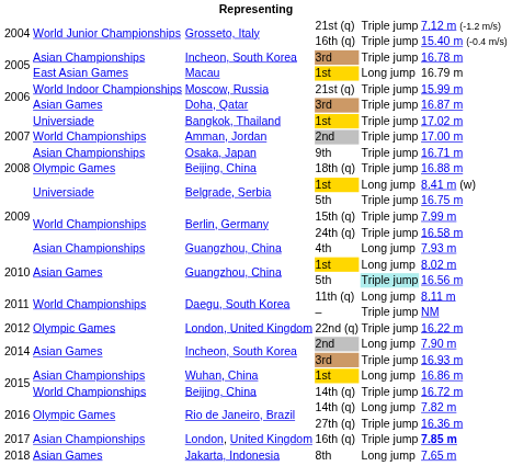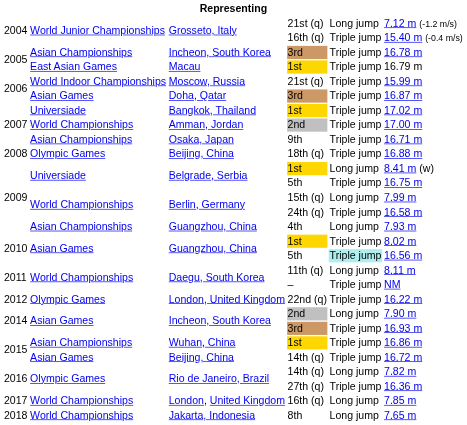 <table>
 <tr>
 <th colspan="6">Representing </th>
 </tr>
 <tr>
 <td rowspan=2>2004</td>
 <td rowspan=2><a href='#'>World Junior Championships</a></td>
 <td rowspan=2><a href='#'>Grosseto, Italy</a></td>
 <td>21st (q)</td>
-<td>Triple jump</td>
+<td>Long jump</td>
 <td><a href='#'>7.12 m</a>  <small>(-1.2 m/s)</small></td>
 </tr>
 <tr>
 <td>16th (q)</td>
 <td>Triple jump</td>
 <td><a href='#'>15.40 m</a>  <small>(-0.4 m/s)</small></td>
 </tr>
 <tr>
 <td rowspan=2>2005</td>
 <td><a href='#'>Asian Championships</a></td>
 <td><a href='#'>Incheon, South Korea</a></td>
 <td bgcolor=cc9966>3rd</td>
 <td>Triple jump</td>
 <td><a href='#'>16.78 m</a></td>
 </tr>
 <tr>
 <td><a href='#'>East Asian Games</a></td>
 <td><a href='#'>Macau</a></td>
 <td bgcolor=gold>1st</td>
-<td>Long jump</td>
+<td>Triple jump</td>
 <td>16.79 m</td>
 </tr>
 <tr>
 <td rowspan=2>2006</td>
 <td><a href='#'>World Indoor Championships</a></td>
 <td><a href='#'>Moscow, Russia</a></td>
 <td>21st (q)</td>
 <td>Triple jump</td>
 <td><a href='#'>15.99 m</a></td>
 </tr>
 <tr>
 <td><a href='#'>Asian Games</a></td>
 <td><a href='#'>Doha, Qatar</a></td>
 <td bgcolor=cc9966>3rd</td>
 <td>Triple jump</td>
 <td><a href='#'>16.87 m</a></td>
 </tr>
 <tr>
 <td rowspan=3>2007</td>
 <td><a href='#'>Universiade</a></td>
 <td><a href='#'>Bangkok, Thailand</a></td>
 <td bgcolor=gold>1st</td>
 <td>Triple jump</td>
 <td><a href='#'>17.02 m</a></td>
 </tr>
 <tr>
 <td><a href='#'>World Championships</a></td>
 <td><a href='#'>Amman, Jordan</a></td>
 <td bgcolor=silver>2nd</td>
 <td>Triple jump</td>
 <td><a href='#'>17.00 m</a></td>
 </tr>
 <tr>
 <td><a href='#'>Asian Championships</a></td>
 <td><a href='#'>Osaka, Japan</a></td>
 <td>9th</td>
 <td>Triple jump</td>
 <td><a href='#'>16.71 m</a></td>
 </tr>
 <tr>
 <td>2008</td>
 <td><a href='#'>Olympic Games</a></td>
 <td><a href='#'>Beijing, China</a></td>
 <td>18th (q)</td>
 <td>Triple jump</td>
 <td><a href='#'>16.88 m</a></td>
 </tr>
 <tr>
 <td rowspan=5>2009</td>
 <td rowspan=2><a href='#'>Universiade</a></td>
 <td rowspan=2><a href='#'>Belgrade, Serbia</a></td>
 <td bgcolor=gold>1st</td>
 <td>Long jump</td>
 <td><a href='#'>8.41 m</a> (w)</td>
 </tr>
 <tr>
 <td>5th</td>
 <td>Triple jump</td>
 <td><a href='#'>16.75 m</a></td>
 </tr>
 <tr>
 <td rowspan=2><a href='#'>World Championships</a></td>
 <td rowspan=2><a href='#'>Berlin, Germany</a></td>
 <td>15th (q)</td>
-<td>Triple jump</td>
+<td>Long jump</td>
 <td><a href='#'>7.99 m</a></td>
 </tr>
 <tr>
 <td>24th (q)</td>
 <td>Triple jump</td>
 <td><a href='#'>16.58 m</a></td>
 </tr>
 <tr>
 <td><a href='#'>Asian Championships</a></td>
 <td><a href='#'>Guangzhou, China</a></td>
 <td>4th</td>
 <td>Long jump</td>
 <td><a href='#'>7.93 m</a></td>
 </tr>
 <tr>
 <td rowspan=2>2010</td>
 <td rowspan=2><a href='#'>Asian Games</a></td>
 <td rowspan=2><a href='#'>Guangzhou, China</a></td>
 <td bgcolor=gold>1st</td>
-<td>Long jump</td>
+<td>Triple jump</td>
 <td><a href='#'>8.02 m</a></td>
 </tr>
 <tr>
 <td>5th</td>
 <td style="background: paleturquoise;">Triple jump</td>
 <td><a href='#'>16.56 m</a></td>
 </tr>
 <tr>
 <td rowspan=2>2011</td>
 <td rowspan=2><a href='#'>World Championships</a></td>
 <td rowspan=2><a href='#'>Daegu, South Korea</a></td>
 <td>11th (q)</td>
 <td>Long jump</td>
 <td><a href='#'>8.11 m</a></td>
 </tr>
 <tr>
 <td>–</td>
 <td>Triple jump</td>
 <td><a href='#'>NM</a></td>
 </tr>
 <tr>
 <td>2012</td>
 <td><a href='#'>Olympic Games</a></td>
 <td><a href='#'>London, United Kingdom</a></td>
 <td>22nd (q)</td>
 <td>Triple jump</td>
 <td><a href='#'>16.22 m</a></td>
 </tr>
 <tr>
 <td rowspan=2>2014</td>
 <td rowspan=2><a href='#'>Asian Games</a></td>
 <td rowspan=2><a href='#'>Incheon, South Korea</a></td>
 <td bgcolor=silver>2nd</td>
 <td>Long jump</td>
 <td><a href='#'>7.90 m</a></td>
 </tr>
 <tr>
 <td bgcolor=cc9966>3rd</td>
 <td>Triple jump</td>
 <td><a href='#'>16.93 m</a></td>
 </tr>
 <tr>
 <td rowspan=2>2015</td>
 <td><a href='#'>Asian Championships</a></td>
 <td><a href='#'>Wuhan, China</a></td>
 <td bgcolor=gold>1st</td>
-<td>Long jump</td>
+<td>Triple jump</td>
 <td><a href='#'>16.86 m</a></td>
 </tr>
 <tr>
-<td><a href='#'>World Championships</a></td>
+<td><a href='#'>Asian Games</a></td>
 <td><a href='#'>Beijing, China</a></td>
 <td>14th (q)</td>
 <td>Triple jump</td>
 <td><a href='#'>16.72 m</a></td>
 </tr>
 <tr>
 <td rowspan=2>2016</td>
 <td rowspan=2><a href='#'>Olympic Games</a></td>
 <td rowspan=2><a href='#'>Rio de Janeiro, Brazil</a></td>
 <td>14th (q)</td>
 <td>Long jump</td>
 <td><a href='#'>7.82 m</a></td>
 </tr>
 <tr>
 <td>27th (q)</td>
 <td>Triple jump</td>
 <td><a href='#'>16.36 m</a></td>
 </tr>
 <tr>
 <td>2017</td>
-<td><a href='#'>Asian Championships</a></td>
+<td><a href='#'>World Championships</a></td>
 <td><a href='#'>London</a>, <a href='#'>United Kingdom</a></td>
 <td>16th (q)</td>
-<td>Triple jump</td>
-<td><strong><a href='#'>7.85 m</a></strong></td>
+<td>Long jump</td>
+<td><a href='#'>7.85 m</a></td>
 </tr>
 <tr>
 <td>2018</td>
-<td><a href='#'>Asian Games</a></td>
+<td><a href='#'>World Championships</a></td>
 <td><a href='#'>Jakarta, Indonesia</a></td>
 <td>8th</td>
 <td>Long jump</td>
 <td><a href='#'>7.65 m</a></td>
 </tr>
 </table>
